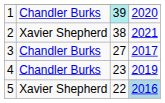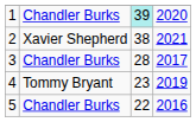 <table class="wikitable">
 <tr>
 </tr>
 <tr>
 <td>1</td>
 <td><a href='#'>Chandler Burks</a></td>
 <td style="background: paleturquoise;"><abbr>39</abbr></td>
 <td><a href='#'>2020</a></td>
 </tr>
 <tr>
 <td>2</td>
 <td>Xavier Shepherd</td>
 <td><abbr>38</abbr></td>
 <td><a href='#'>2021</a></td>
 </tr>
 <tr>
 <td>3</td>
 <td><a href='#'>Chandler Burks</a></td>
-<td><abbr>27</abbr></td>
+<td><abbr>28</abbr></td>
 <td><a href='#'>2017</a></td>
 </tr>
 <tr>
 <td>4</td>
-<td><a href='#'>Chandler Burks</a></td>
+<td>Tommy Bryant</td>
 <td><abbr>23</abbr></td>
 <td><a href='#'>2019</a></td>
 </tr>
 <tr>
 <td>5</td>
-<td>Xavier Shepherd</td>
+<td><a href='#'>Chandler Burks</a></td>
 <td><abbr>22</abbr></td>
-<td style="background: lightblue;"><a href='#'>2016</a></td>
+<td><a href='#'>2016</a></td>
 </tr>
 </table>
